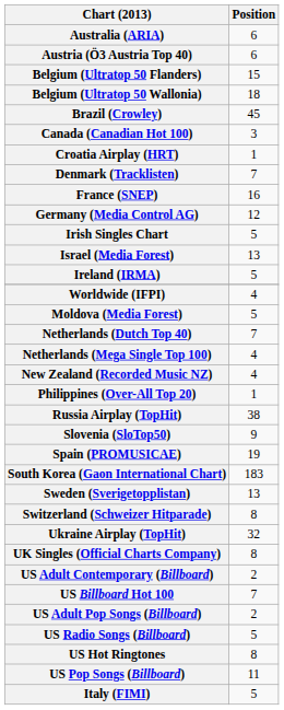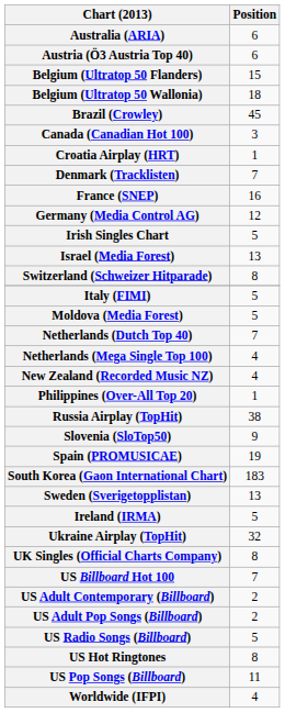 <table class="wikitable plainrowheaders sortable" style="text-align:center;">
 <tr>
 <th>Chart (2013)</th>
 <th>Position</th>
 </tr>
 <tr>
 <th scope="row">Australia (<a href='#'>ARIA</a>)</th>
 <td style="text-align:center;">6</td>
 </tr>
 <tr>
 <th scope="row">Austria (Ö3 Austria Top 40)</th>
 <td>6</td>
 </tr>
 <tr>
 <th scope="row">Belgium (<a href='#'>Ultratop 50</a> Flanders)</th>
 <td style="text-align:center;">15</td>
 </tr>
 <tr>
 <th scope="row">Belgium (<a href='#'>Ultratop 50</a> Wallonia)</th>
 <td style="text-align:center;">18</td>
 </tr>
 <tr>
 <th scope="row">Brazil (<a href='#'>Crowley</a>)</th>
 <td>45</td>
 </tr>
 <tr>
 <th scope="row">Canada (<a href='#'>Canadian Hot 100</a>)</th>
 <td>3</td>
 </tr>
 <tr>
 <th scope="row">Croatia Airplay (<a href='#'>HRT</a>)</th>
 <td style="text-align:center;">1</td>
 </tr>
 <tr>
 <th scope="row">Denmark (<a href='#'>Tracklisten</a>)</th>
 <td align="center">7</td>
 </tr>
 <tr>
 <th scope="row">France (<a href='#'>SNEP</a>)</th>
 <td align="center">16</td>
 </tr>
 <tr>
 <th scope="row">Germany (<a href='#'>Media Control AG</a>)</th>
 <td>12</td>
 </tr>
 <tr>
 <th scope="row">Irish Singles Chart</th>
 <td style="text;">5</td>
 </tr>
 <tr>
 <th scope="row">Israel (<a href='#'>Media Forest</a>)</th>
 <td align="center">13</td>
 </tr>
 <tr>
-<th scope="row">Ireland (<a href='#'>IRMA</a>)</th>
-<td align="center">5</td>
+<th scope="row">Switzerland (<a href='#'>Schweizer Hitparade</a>)</th>
+<td align="center">8</td>
 </tr>
 <tr>
 </tr>
 <tr>
-<th scope=row>Worldwide (IFPI)</th>
-<td>4</td>
+<th scope="row">Italy (<a href='#'>FIMI</a>)</th>
+<td align="center">5</td>
 </tr>
 <tr>
 <th scope="row">Moldova (<a href='#'>Media Forest</a>)</th>
 <td align="center">5</td>
 </tr>
 <tr>
 <th scope="row">Netherlands (<a href='#'>Dutch Top 40</a>)</th>
 <td align="center">7</td>
 </tr>
 <tr>
 <th scope="row">Netherlands (<a href='#'>Mega Single Top 100</a>)</th>
 <td align="center">4</td>
 </tr>
 <tr>
 <th scope="row">New Zealand (<a href='#'>Recorded Music NZ</a>)</th>
 <td align="center">4</td>
 </tr>
 <tr>
 <th scope="row">Philippines (<a href='#'>Over-All Top 20</a>)</th>
 <td align="center">1</td>
 </tr>
 <tr>
 <th scope="row">Russia Airplay (<a href='#'>TopHit</a>)</th>
 <td style="text-align:center;">38</td>
 </tr>
 <tr>
 <th scope="row">Slovenia (<a href='#'>SloTop50</a>)</th>
 <td align=center>9</td>
 </tr>
 <tr>
 <th scope="row">Spain (<a href='#'>PROMUSICAE</a>)</th>
 <td style="text-align:center;">19</td>
 </tr>
 <tr>
 <th scope="row">South Korea (<a href='#'>Gaon International Chart</a>)</th>
 <td align="center">183</td>
 </tr>
 <tr>
 <th scope="row">Sweden (<a href='#'>Sverigetopplistan</a>)</th>
 <td>13</td>
 </tr>
 <tr>
-<th scope="row">Switzerland (<a href='#'>Schweizer Hitparade</a>)</th>
-<td align="center">8</td>
+<th scope="row">Ireland (<a href='#'>IRMA</a>)</th>
+<td align="center">5</td>
 </tr>
 <tr>
 <th scope="row">Ukraine Airplay (<a href='#'>TopHit</a>)</th>
 <td style="text-align:center;">32</td>
 </tr>
 <tr>
 <th scope="row">UK Singles (<a href='#'>Official Charts Company</a>)</th>
 <td>8</td>
 </tr>
 <tr>
+<th scope=row>US <a href='#'><em>Billboard</em> Hot 100</a></th>
+<td style="text-align:center;">7</td>
+</tr>
+<tr>
 <th scope="row">US <a href='#'>Adult Contemporary</a> (<a href='#'><em>Billboard</em></a>)</th>
 <td>2</td>
-</tr>
-<tr>
-<th scope=row>US <a href='#'><em>Billboard</em> Hot 100</a></th>
-<td style="text-align:center;">7</td>
 </tr>
 <tr>
 <th scope="row">US <a href='#'>Adult Pop Songs</a> (<a href='#'><em>Billboard</em></a>)</th>
 <td>2</td>
 </tr>
 <tr>
 <th scope="row">US <a href='#'>Radio Songs</a> (<a href='#'><em>Billboard</em></a>)</th>
 <td>5</td>
 </tr>
 <tr>
 <th scope="row">US Hot Ringtones</th>
 <td style="text-align:center;">8</td>
 </tr>
 <tr>
 <th scope="row">US <a href='#'>Pop Songs</a> (<a href='#'><em>Billboard</em></a>)</th>
 <td>11</td>
 </tr>
 <tr>
-<th scope="row">Italy (<a href='#'>FIMI</a>)</th>
-<td align="center">5</td>
+<th scope=row>Worldwide (IFPI)</th>
+<td>4</td>
 </tr>
 </table>
